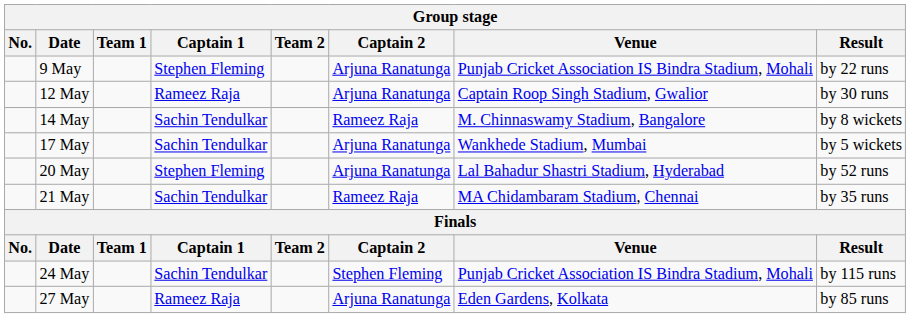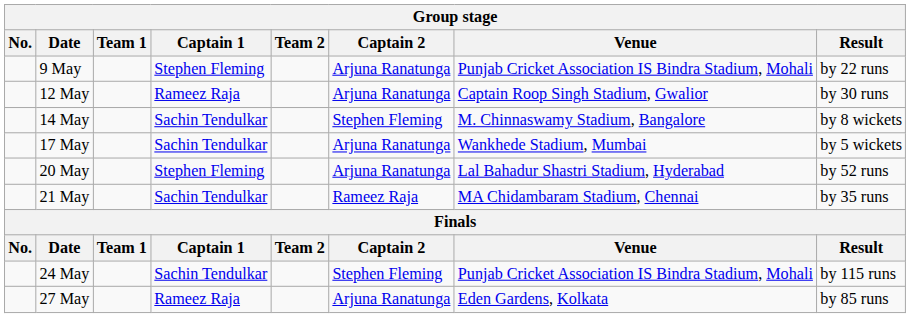 <table class="wikitable">
 <tr>
 <th colspan="9">Group stage</th>
 </tr>
 <tr>
 <th>No.</th>
 <th>Date</th>
 <th>Team 1</th>
 <th>Captain 1</th>
 <th>Team 2</th>
 <th>Captain 2</th>
 <th>Venue</th>
 <th>Result</th>
 </tr>
 <tr>
 <td></td>
 <td>9 May</td>
 <td></td>
 <td><a href='#'>Stephen Fleming</a></td>
 <td></td>
 <td><a href='#'>Arjuna Ranatunga</a></td>
 <td><a href='#'>Punjab Cricket Association IS Bindra Stadium</a>, <a href='#'>Mohali</a></td>
 <td> by 22 runs</td>
 </tr>
 <tr>
 <td></td>
 <td>12 May</td>
 <td></td>
 <td><a href='#'>Rameez Raja</a></td>
 <td></td>
 <td><a href='#'>Arjuna Ranatunga</a></td>
 <td><a href='#'>Captain Roop Singh Stadium</a>, <a href='#'>Gwalior</a></td>
 <td> by 30 runs</td>
 </tr>
 <tr>
 <td></td>
 <td>14 May</td>
 <td></td>
 <td><a href='#'>Sachin Tendulkar</a></td>
 <td></td>
-<td><a href='#'>Rameez Raja</a></td>
+<td><a href='#'>Stephen Fleming</a></td>
 <td><a href='#'>M. Chinnaswamy Stadium</a>, <a href='#'>Bangalore</a></td>
 <td> by 8 wickets</td>
 </tr>
 <tr>
 <td></td>
 <td>17 May</td>
 <td></td>
 <td><a href='#'>Sachin Tendulkar</a></td>
 <td></td>
 <td><a href='#'>Arjuna Ranatunga</a></td>
 <td><a href='#'>Wankhede Stadium</a>, <a href='#'>Mumbai</a></td>
 <td>  by 5 wickets</td>
 </tr>
 <tr>
 <td></td>
 <td>20 May</td>
 <td></td>
 <td><a href='#'>Stephen Fleming</a></td>
 <td></td>
 <td><a href='#'>Arjuna Ranatunga</a></td>
 <td><a href='#'>Lal Bahadur Shastri Stadium</a>, <a href='#'>Hyderabad</a></td>
 <td> by 52 runs</td>
 </tr>
 <tr>
 <td></td>
 <td>21 May</td>
 <td></td>
 <td><a href='#'>Sachin Tendulkar</a></td>
 <td></td>
 <td><a href='#'>Rameez Raja</a></td>
 <td><a href='#'>MA Chidambaram Stadium</a>, <a href='#'>Chennai</a></td>
 <td> by 35 runs</td>
 </tr>
 <tr>
 <th colspan="9">Finals</th>
 </tr>
 <tr>
 <th>No.</th>
 <th>Date</th>
 <th>Team 1</th>
 <th>Captain 1</th>
 <th>Team 2</th>
 <th>Captain 2</th>
 <th>Venue</th>
 <th>Result</th>
 </tr>
 <tr>
 <td></td>
 <td>24 May</td>
 <td></td>
 <td><a href='#'>Sachin Tendulkar</a></td>
 <td></td>
 <td><a href='#'>Stephen Fleming</a></td>
 <td><a href='#'>Punjab Cricket Association IS Bindra Stadium</a>, <a href='#'>Mohali</a></td>
 <td> by 115 runs</td>
 </tr>
 <tr>
 <td></td>
 <td>27 May</td>
 <td></td>
 <td><a href='#'>Rameez Raja</a></td>
 <td></td>
 <td><a href='#'>Arjuna Ranatunga</a></td>
 <td><a href='#'>Eden Gardens</a>, <a href='#'>Kolkata</a></td>
 <td> by 85 runs</td>
 </tr>
 </table>
